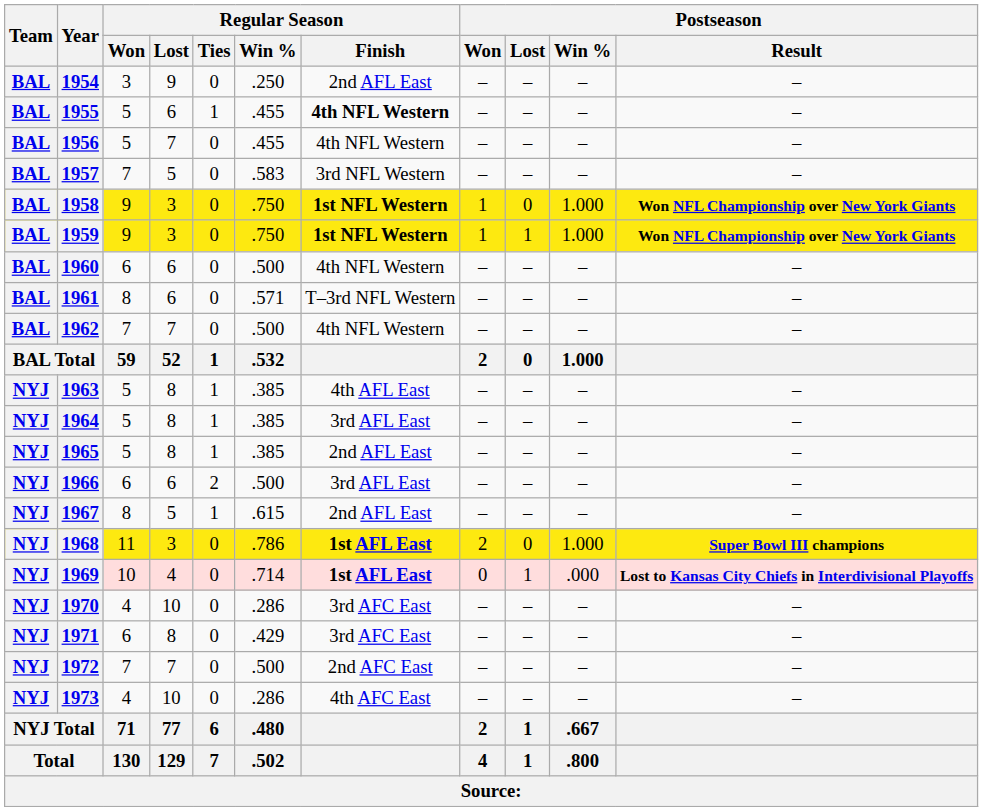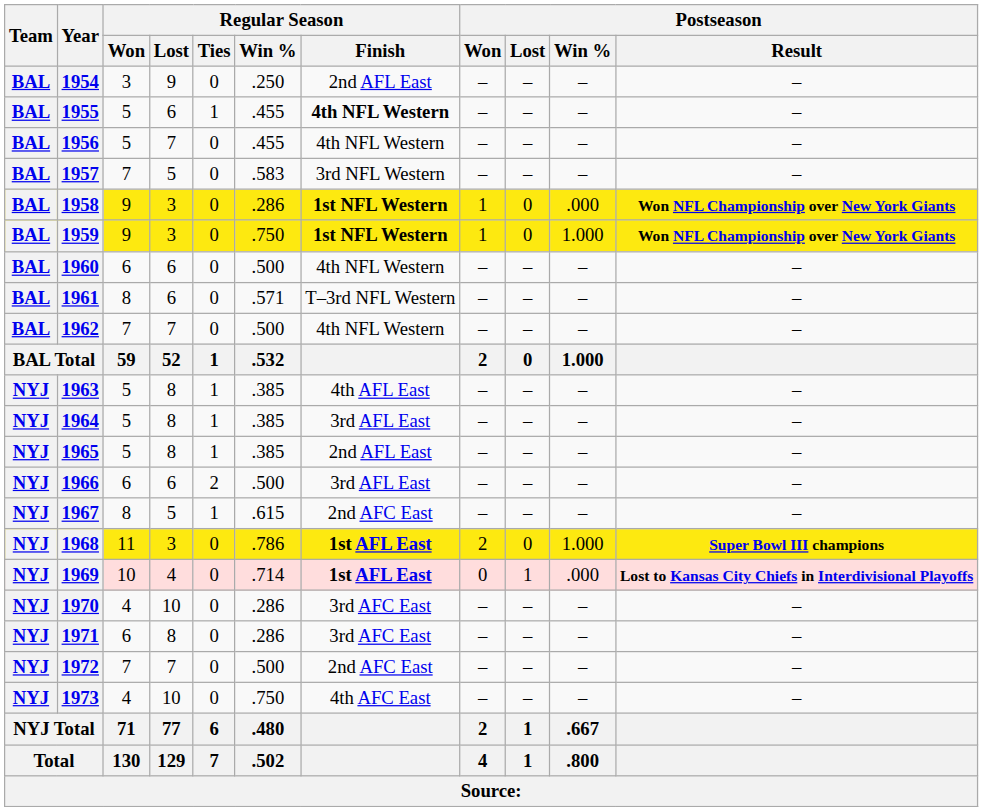 <table class="wikitable" style="font-size: 95%; text-align:center;">
 <tr>
 <th rowspan="2">Team</th>
 <th rowspan="2">Year</th>
 <th colspan="5">Regular Season</th>
 <th colspan="4">Postseason</th>
 </tr>
 <tr>
 <th>Won</th>
 <th>Lost</th>
 <th>Ties</th>
 <th>Win %</th>
 <th>Finish</th>
 <th>Won</th>
 <th>Lost</th>
 <th>Win %</th>
 <th>Result</th>
 </tr>
 <tr>
 <th><a href='#'>BAL</a></th>
 <th><a href='#'>1954</a></th>
 <td>3</td>
 <td>9</td>
 <td>0</td>
 <td>.250</td>
 <td>2nd <a href='#'>AFL East</a></td>
 <td>–</td>
 <td>–</td>
 <td>–</td>
 <td>–</td>
 </tr>
 <tr>
 <th><a href='#'>BAL</a></th>
 <th><a href='#'>1955</a></th>
 <td>5</td>
 <td>6</td>
 <td>1</td>
 <td>.455</td>
 <td><strong>4th NFL Western</strong></td>
 <td>–</td>
 <td>–</td>
 <td>–</td>
 <td>–</td>
 </tr>
 <tr>
 <th><a href='#'>BAL</a></th>
 <th><a href='#'>1956</a></th>
 <td>5</td>
 <td>7</td>
 <td>0</td>
 <td>.455</td>
 <td>4th NFL Western</td>
 <td>–</td>
 <td>–</td>
 <td>–</td>
 <td>–</td>
 </tr>
 <tr>
 <th><a href='#'>BAL</a></th>
 <th><a href='#'>1957</a></th>
 <td>7</td>
 <td>5</td>
 <td>0</td>
 <td>.583</td>
 <td>3rd NFL Western</td>
 <td>–</td>
 <td>–</td>
 <td>–</td>
 <td>–</td>
 </tr>
 <tr ! style="background:#FDE910;">
 <th><a href='#'>BAL</a></th>
 <th><a href='#'>1958</a></th>
 <td>9</td>
 <td>3</td>
 <td>0</td>
-<td>.750</td>
+<td>.286</td>
 <td><strong>1st NFL Western</strong></td>
 <td>1</td>
 <td>0</td>
-<td>1.000</td>
+<td>.000</td>
 <td><small><strong>Won <a href='#'>NFL Championship</a> over <a href='#'>New York Giants</a></strong></small></td>
 </tr>
 <tr ! style="background:#FDE910;">
 <th><a href='#'>BAL</a></th>
 <th><a href='#'>1959</a></th>
 <td>9</td>
 <td>3</td>
 <td>0</td>
 <td>.750</td>
 <td><strong>1st NFL Western</strong></td>
 <td>1</td>
-<td>1</td>
+<td>0</td>
 <td>1.000</td>
 <td><small><strong>Won <a href='#'>NFL Championship</a> over <a href='#'>New York Giants</a></strong></small></td>
 </tr>
 <tr>
 <th><a href='#'>BAL</a></th>
 <th><a href='#'>1960</a></th>
 <td>6</td>
 <td>6</td>
 <td>0</td>
 <td>.500</td>
 <td>4th NFL Western</td>
 <td>–</td>
 <td>–</td>
 <td>–</td>
 <td>–</td>
 </tr>
 <tr>
 <th><a href='#'>BAL</a></th>
 <th><a href='#'>1961</a></th>
 <td>8</td>
 <td>6</td>
 <td>0</td>
 <td>.571</td>
 <td>T–3rd NFL Western</td>
 <td>–</td>
 <td>–</td>
 <td>–</td>
 <td>–</td>
 </tr>
 <tr>
 <th><a href='#'>BAL</a></th>
 <th><a href='#'>1962</a></th>
 <td>7</td>
 <td>7</td>
 <td>0</td>
 <td>.500</td>
 <td>4th NFL Western</td>
 <td>–</td>
 <td>–</td>
 <td>–</td>
 <td>–</td>
 </tr>
 <tr>
 <th colspan="2">BAL Total</th>
 <th>59</th>
 <th>52</th>
 <th>1</th>
 <th>.532</th>
 <th></th>
 <th>2</th>
 <th>0</th>
 <th>1.000</th>
 <th></th>
 </tr>
 <tr>
 <th><a href='#'>NYJ</a></th>
 <th><a href='#'>1963</a></th>
 <td>5</td>
 <td>8</td>
 <td>1</td>
 <td>.385</td>
 <td>4th <a href='#'>AFL East</a></td>
 <td>–</td>
 <td>–</td>
 <td>–</td>
 <td>–</td>
 </tr>
 <tr>
 <th><a href='#'>NYJ</a></th>
 <th><a href='#'>1964</a></th>
 <td>5</td>
 <td>8</td>
 <td>1</td>
 <td>.385</td>
 <td>3rd <a href='#'>AFL East</a></td>
 <td>–</td>
 <td>–</td>
 <td>–</td>
 <td>–</td>
 </tr>
 <tr>
 <th><a href='#'>NYJ</a></th>
 <th><a href='#'>1965</a></th>
 <td>5</td>
 <td>8</td>
 <td>1</td>
 <td>.385</td>
 <td>2nd <a href='#'>AFL East</a></td>
 <td>–</td>
 <td>–</td>
 <td>–</td>
 <td>–</td>
 </tr>
 <tr>
 <th><a href='#'>NYJ</a></th>
 <th><a href='#'>1966</a></th>
 <td>6</td>
 <td>6</td>
 <td>2</td>
 <td>.500</td>
 <td>3rd <a href='#'>AFL East</a></td>
 <td>–</td>
 <td>–</td>
 <td>–</td>
 <td>–</td>
 </tr>
 <tr>
 <th><a href='#'>NYJ</a></th>
 <th><a href='#'>1967</a></th>
 <td>8</td>
 <td>5</td>
 <td>1</td>
 <td>.615</td>
-<td>2nd <a href='#'>AFL East</a></td>
+<td>2nd <a href='#'>AFC East</a></td>
 <td>–</td>
 <td>–</td>
 <td>–</td>
 <td>–</td>
 </tr>
 <tr ! style="background:#FDE910;">
 <th><a href='#'>NYJ</a></th>
 <th><a href='#'>1968</a></th>
 <td>11</td>
 <td>3</td>
 <td>0</td>
 <td>.786</td>
 <td><strong>1st <a href='#'>AFL East</a></strong></td>
 <td>2</td>
 <td>0</td>
 <td>1.000</td>
 <td><small><strong><a href='#'>Super Bowl III</a> champions</strong></small></td>
 </tr>
 <tr style="background:#fdd;">
 <th><a href='#'>NYJ</a></th>
 <th><a href='#'>1969</a></th>
 <td>10</td>
 <td>4</td>
 <td>0</td>
 <td>.714</td>
 <td><strong>1st <a href='#'>AFL East</a></strong></td>
 <td>0</td>
 <td>1</td>
 <td>.000</td>
 <td><small><strong>Lost to <a href='#'>Kansas City Chiefs</a> in <a href='#'>Interdivisional Playoffs</a></strong></small></td>
 </tr>
 <tr>
 <th><a href='#'>NYJ</a></th>
 <th><a href='#'>1970</a></th>
 <td>4</td>
 <td>10</td>
 <td>0</td>
 <td>.286</td>
 <td>3rd <a href='#'>AFC East</a></td>
 <td>–</td>
 <td>–</td>
 <td>–</td>
 <td>–</td>
 </tr>
 <tr>
 <th><a href='#'>NYJ</a></th>
 <th><a href='#'>1971</a></th>
 <td>6</td>
 <td>8</td>
 <td>0</td>
-<td>.429</td>
+<td>.286</td>
 <td>3rd <a href='#'>AFC East</a></td>
 <td>–</td>
 <td>–</td>
 <td>–</td>
 <td>–</td>
 </tr>
 <tr>
 <th><a href='#'>NYJ</a></th>
 <th><a href='#'>1972</a></th>
 <td>7</td>
 <td>7</td>
 <td>0</td>
 <td>.500</td>
 <td>2nd <a href='#'>AFC East</a></td>
 <td>–</td>
 <td>–</td>
 <td>–</td>
 <td>–</td>
 </tr>
 <tr>
 <th><a href='#'>NYJ</a></th>
 <th><a href='#'>1973</a></th>
 <td>4</td>
 <td>10</td>
 <td>0</td>
-<td>.286</td>
+<td>.750</td>
 <td>4th <a href='#'>AFC East</a></td>
 <td>–</td>
 <td>–</td>
 <td>–</td>
 <td>–</td>
 </tr>
 <tr>
 <th colspan="2">NYJ Total</th>
 <th>71</th>
 <th>77</th>
 <th>6</th>
 <th>.480</th>
 <th></th>
 <th>2</th>
 <th>1</th>
 <th>.667</th>
 <th></th>
 </tr>
 <tr>
 <th colspan="2">Total</th>
 <th>130</th>
 <th>129</th>
 <th>7</th>
 <th>.502</th>
 <th></th>
 <th>4</th>
 <th>1</th>
 <th>.800</th>
 <th></th>
 </tr>
 <tr>
 <th colspan="11">Source: </th>
 </tr>
 <tr>
 </tr>
 </table>
